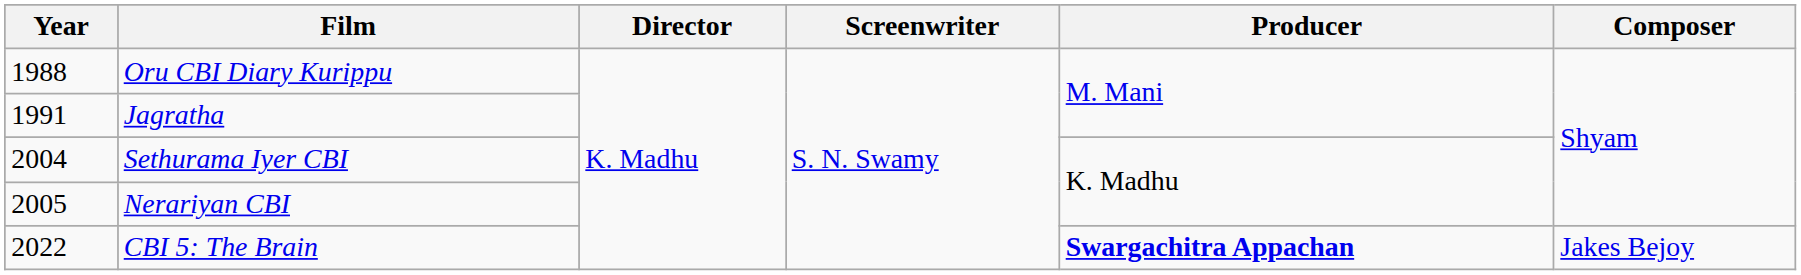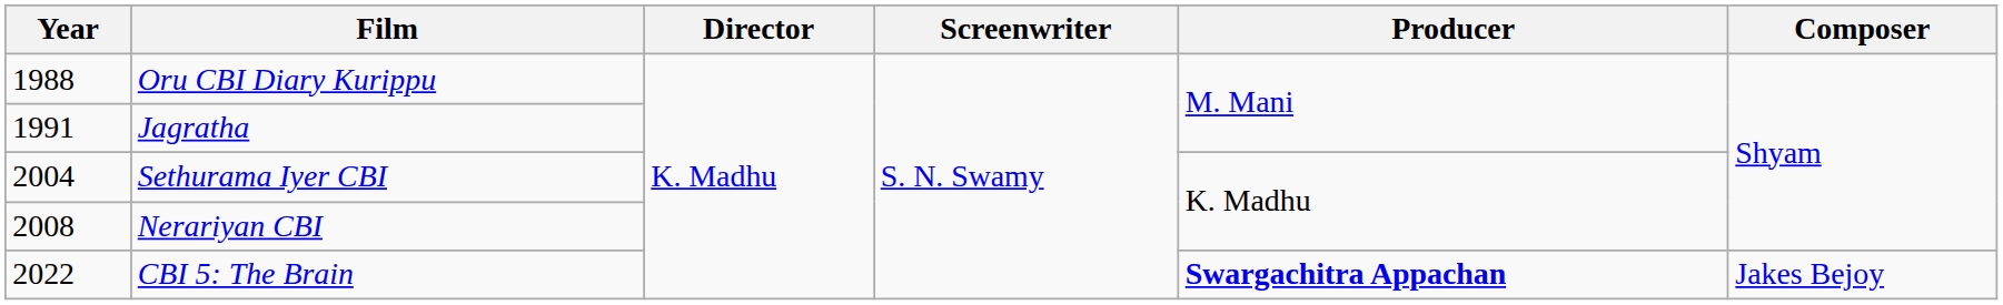 <table class="wikitable" style="width:65%;">
 <tr>
 <th style="text-align:center;">Year</th>
 <th style="text-align:center;">Film</th>
 <th style="text-align:center;">Director</th>
 <th style="text-align:center;">Screenwriter</th>
 <th style="text-align:center;">Producer</th>
 <th style="text-align:center;">Composer</th>
 </tr>
 <tr>
 <td>1988</td>
 <td><em><a href='#'>Oru CBI Diary Kurippu</a></em></td>
 <td rowspan=5><a href='#'>K. Madhu</a></td>
 <td rowspan=5><a href='#'>S. N. Swamy</a></td>
 <td rowspan=2><a href='#'>M. Mani</a></td>
 <td rowspan=4><a href='#'>Shyam</a></td>
 </tr>
 <tr>
 <td>1991</td>
 <td><em><a href='#'>Jagratha</a></em></td>
 </tr>
 <tr>
 <td>2004</td>
 <td><em><a href='#'>Sethurama Iyer CBI</a></em></td>
 <td rowspan=2>K. Madhu</td>
 </tr>
 <tr>
-<td>2005</td>
+<td>2008</td>
 <td><em><a href='#'>Nerariyan CBI</a></em></td>
 </tr>
 <tr>
 <td>2022</td>
 <td><em><a href='#'>CBI 5: The Brain</a></em></td>
 <td><strong><a href='#'>Swargachitra Appachan</a></strong></td>
 <td><a href='#'>Jakes Bejoy</a></td>
 </tr>
 </table>
